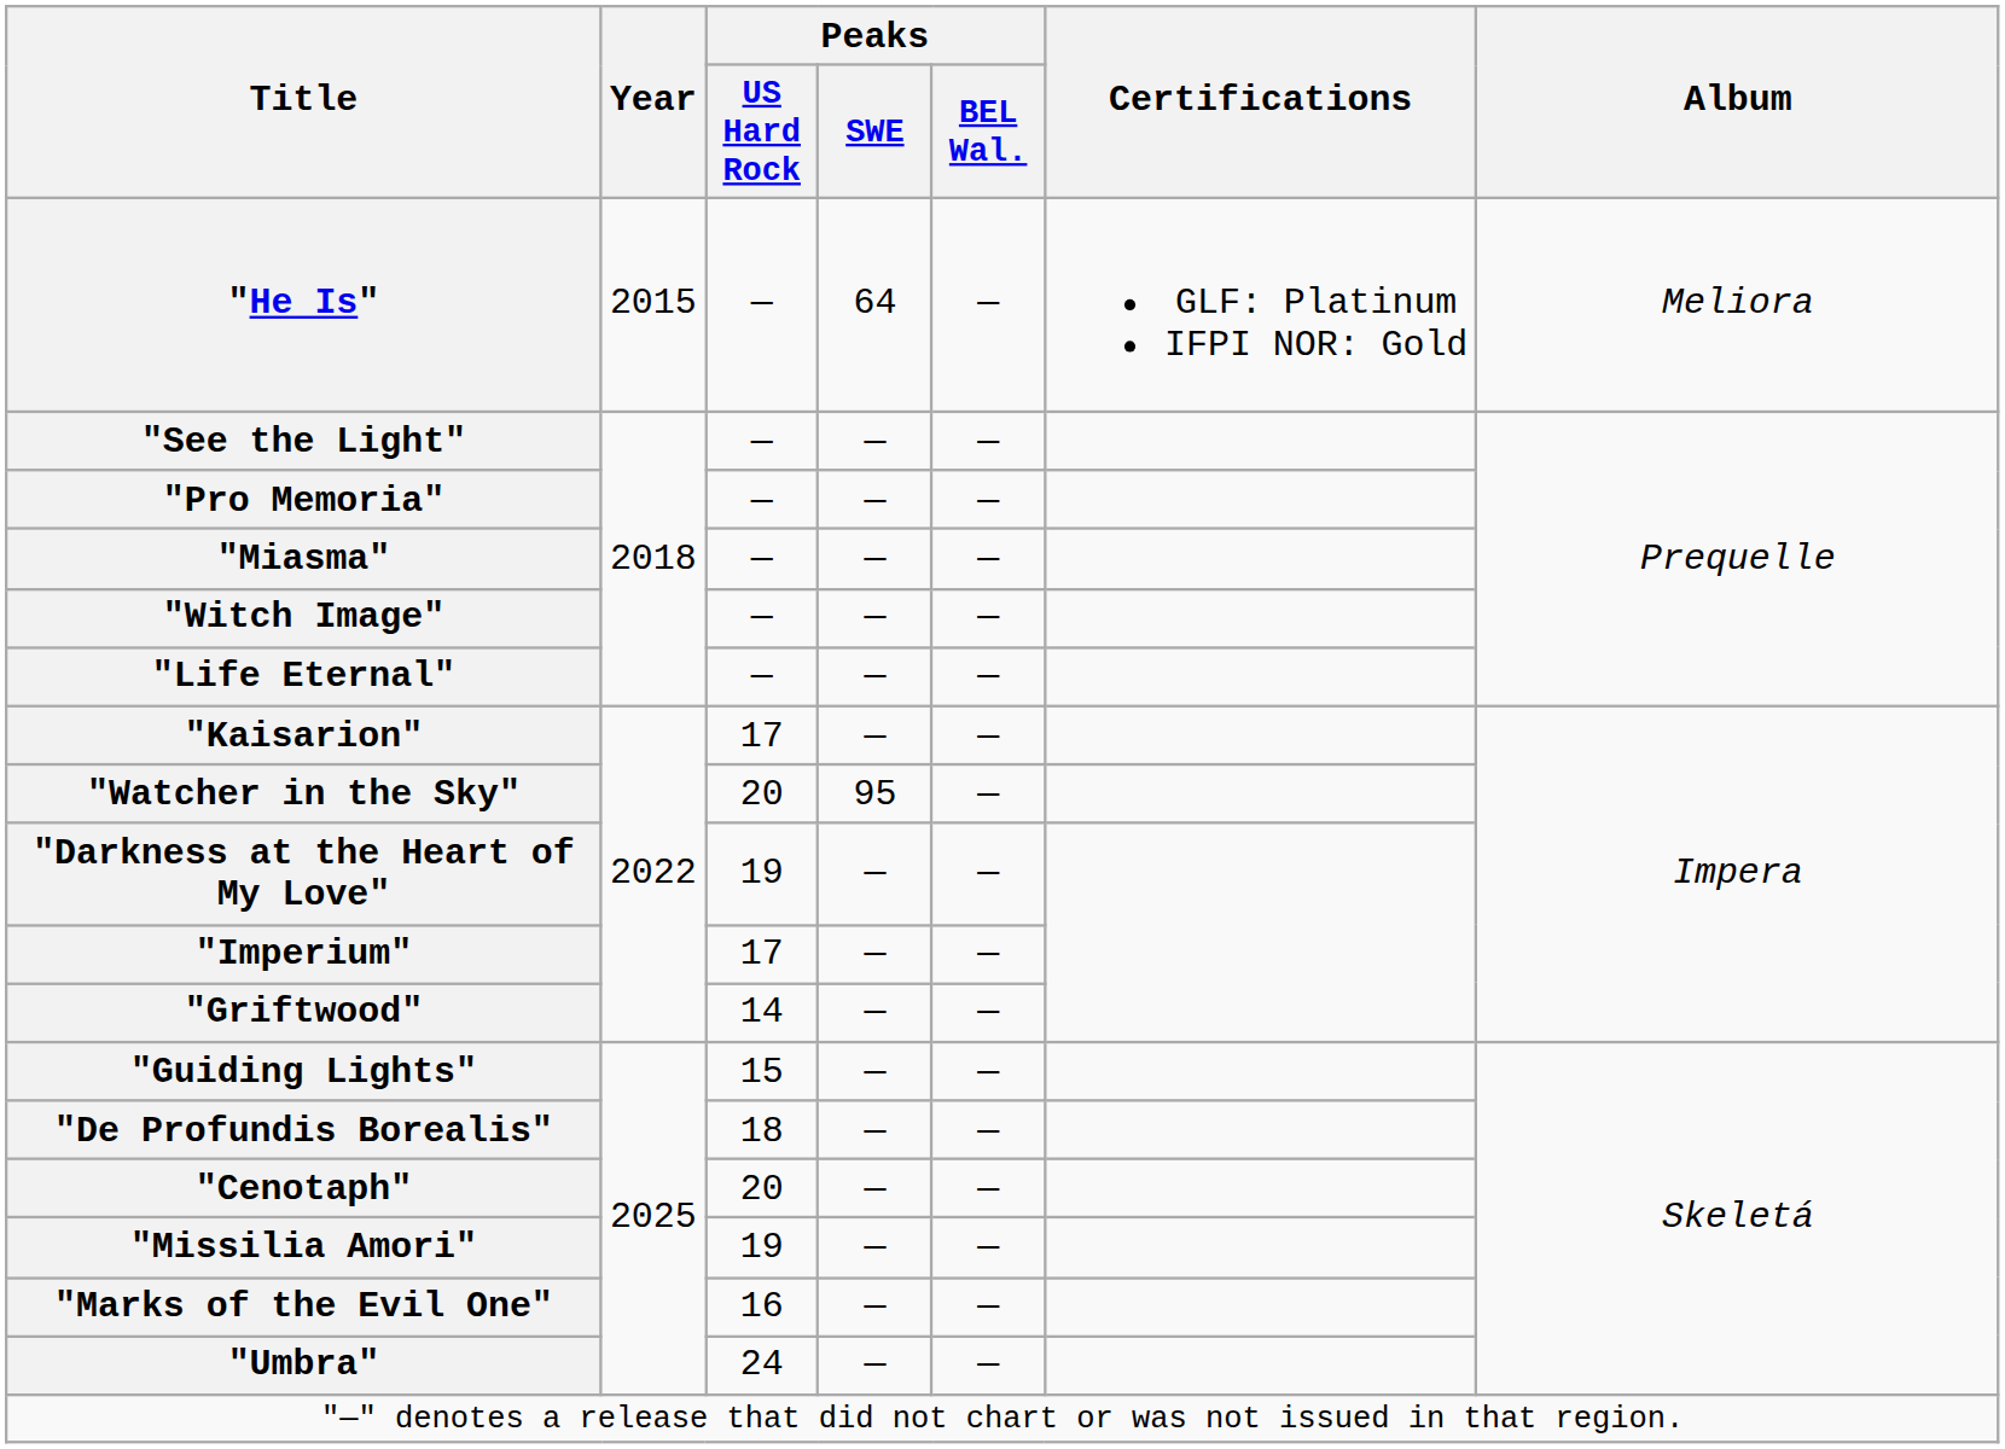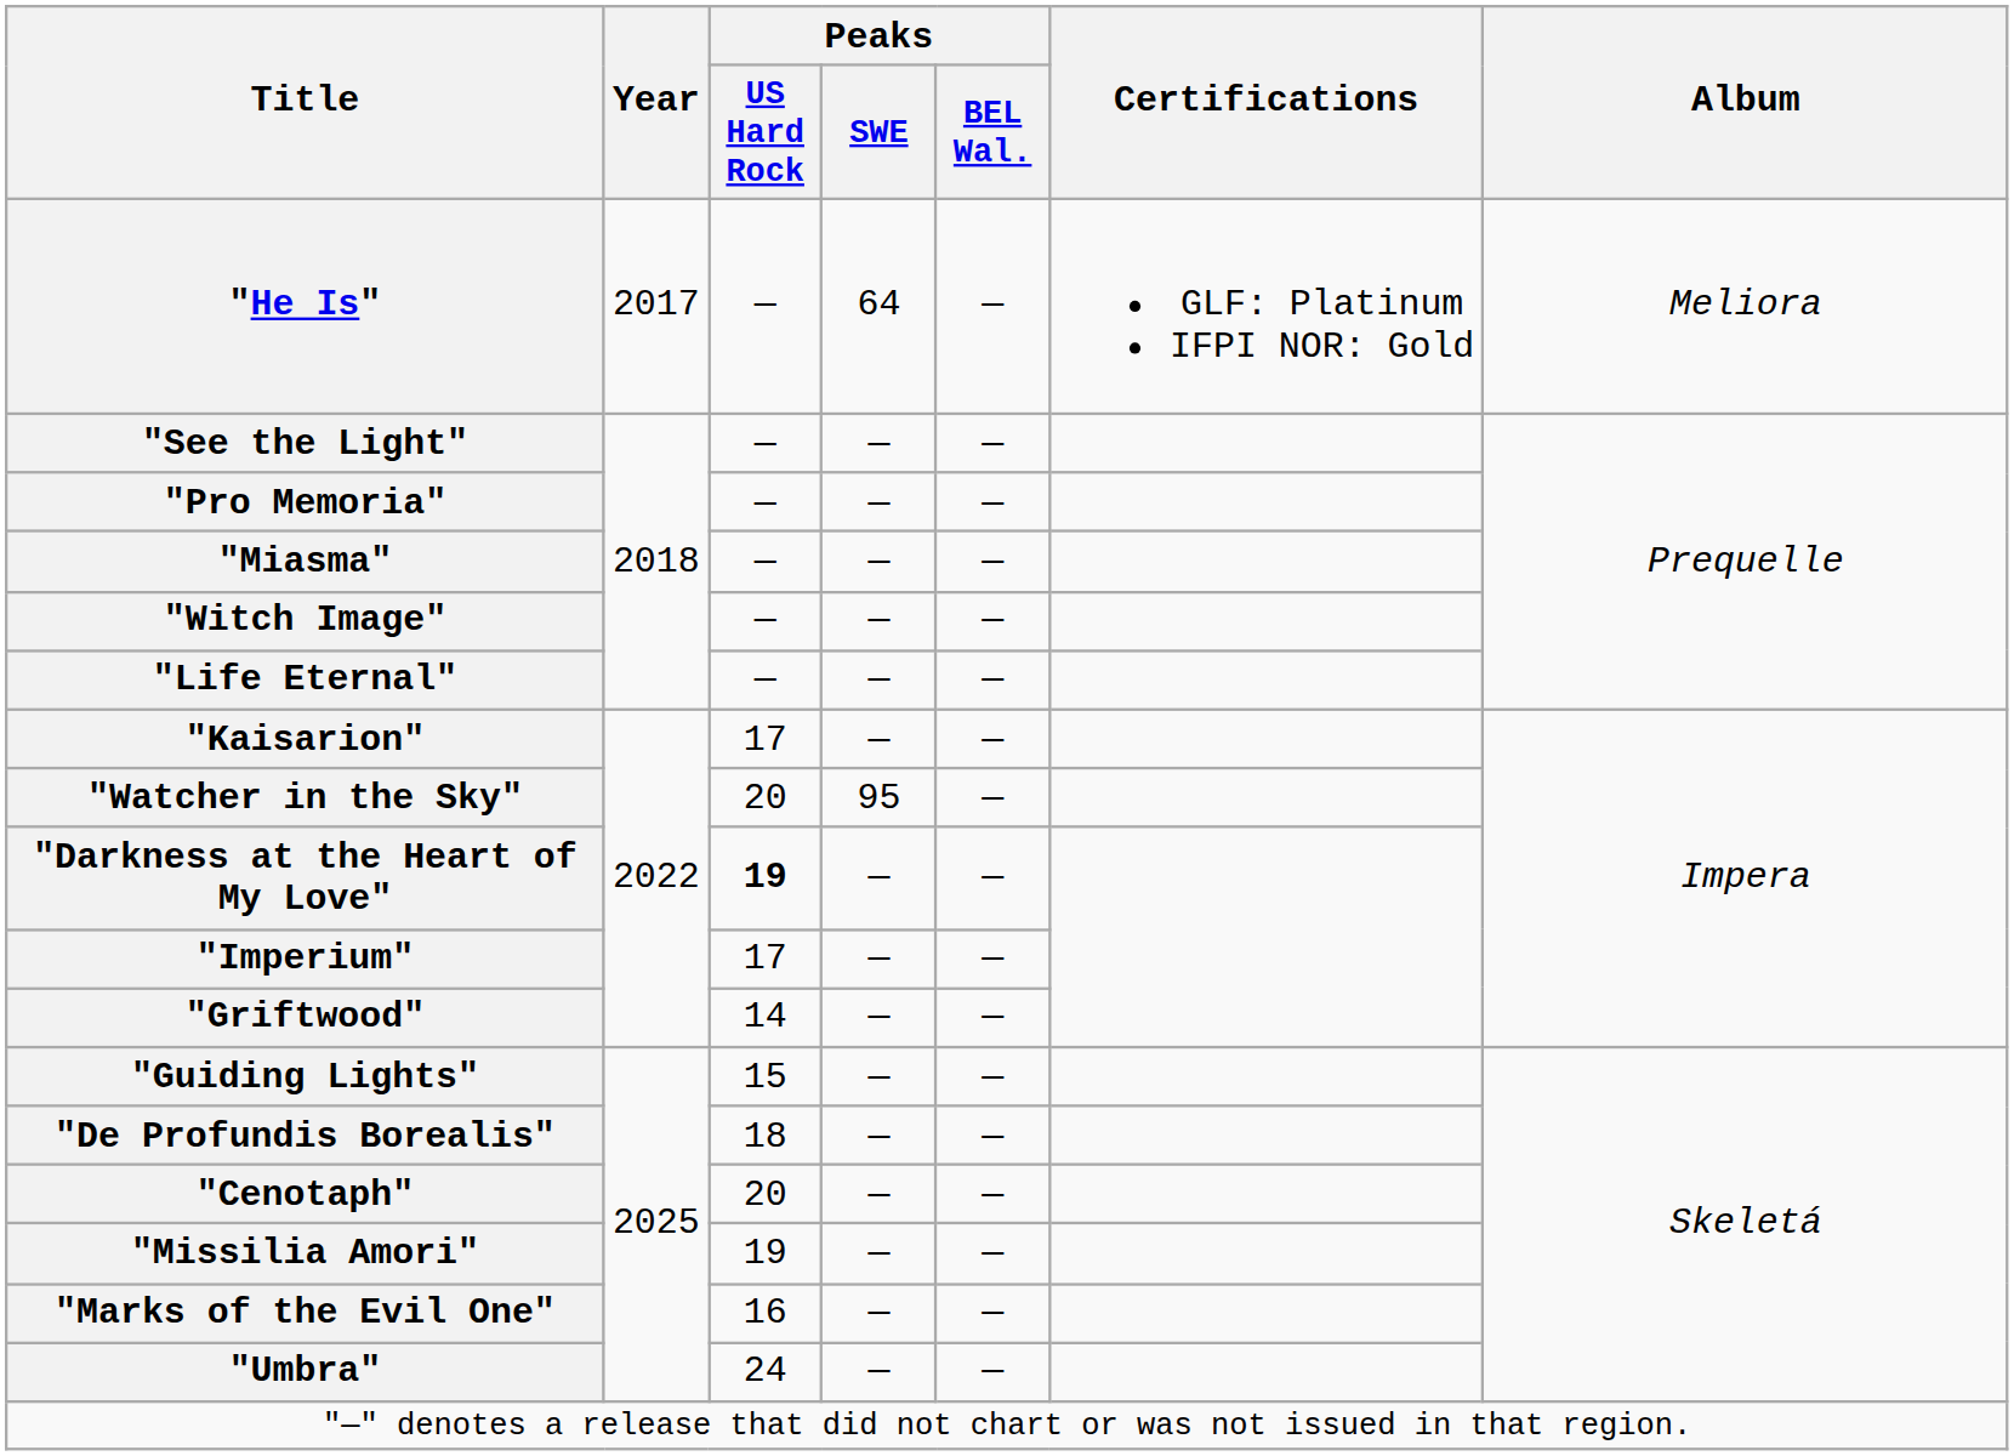 <table class="wikitable plainrowheaders" style="text-align:center;">
 <tr>
 <th scope="col" rowspan="2" style="width:16em;">Title</th>
 <th scope="col" rowspan="2">Year</th>
 <th scope="col" colspan="3">Peaks</th>
 <th scope="col" rowspan="2">Certifications</th>
 <th scope="col" rowspan="2" style="width:14em;">Album</th>
 </tr>
 <tr>
 <th scope="col" style="width:3em;font-size:90%;"><a href='#'>US Hard Rock</a></th>
 <th scope="col" style="width:3em;font-size:90%;"><a href='#'>SWE</a><br></th>
 <th scope="col" style="width:3em;font-size:90%;"><a href='#'>BEL<br>Wal.</a><br></th>
 </tr>
 <tr>
 <th scope="row">"<a href='#'>He Is</a>"</th>
-<td>2015</td>
+<td>2017</td>
 <td>—</td>
 <td>64</td>
 <td>—</td>
 <td><br><ul><li>GLF: Platinum</li><li>IFPI NOR: Gold</li></ul></td>
 <td><em>Meliora</em></td>
 </tr>
 <tr>
 <th scope="row">"See the Light"</th>
 <td rowspan="5">2018</td>
 <td>—</td>
 <td>—</td>
 <td>—</td>
 <td></td>
 <td rowspan="5"><em>Prequelle</em></td>
 </tr>
 <tr>
 <th scope="row">"Pro Memoria"</th>
 <td>—</td>
 <td>—</td>
 <td>—</td>
 <td></td>
 </tr>
 <tr>
 <th scope="row">"Miasma"</th>
 <td>—</td>
 <td>—</td>
 <td>—</td>
 <td></td>
 </tr>
 <tr>
 <th scope="row">"Witch Image"</th>
 <td>—</td>
 <td>—</td>
 <td>—</td>
 <td></td>
 </tr>
 <tr>
 <th scope="row">"Life Eternal"</th>
 <td>—</td>
 <td>—</td>
 <td>—</td>
 <td></td>
 </tr>
 <tr>
 <th scope="row">"Kaisarion"</th>
 <td rowspan="5">2022</td>
 <td>17</td>
 <td>—</td>
 <td>—</td>
 <td></td>
 <td rowspan="5"><em>Impera</em></td>
 </tr>
 <tr>
 <th scope="row">"Watcher in the Sky"</th>
 <td>20</td>
 <td>95</td>
 <td>—</td>
 <td></td>
 </tr>
 <tr>
 <th scope="row">"Darkness at the Heart of My Love"</th>
-<td>19</td>
+<td><strong>19</strong></td>
 <td>—</td>
 <td>—</td>
 </tr>
 <tr>
 <th scope="row">"Imperium"</th>
 <td>17</td>
 <td>—</td>
 <td>—</td>
 </tr>
 <tr>
 <th scope="row">"Griftwood"</th>
 <td>14</td>
 <td>—</td>
 <td>—</td>
 </tr>
 <tr>
 <th scope="row">"Guiding Lights"</th>
 <td rowspan="6">2025</td>
 <td>15</td>
 <td>—</td>
 <td>—</td>
 <td></td>
 <td rowspan="6"><em>Skeletá</em></td>
 </tr>
 <tr>
 <th scope="row">"De Profundis Borealis"</th>
 <td>18</td>
 <td>—</td>
 <td>—</td>
 <td></td>
 </tr>
 <tr>
 <th scope="row">"Cenotaph"</th>
 <td>20</td>
 <td>—</td>
 <td>—</td>
 <td></td>
 </tr>
 <tr>
 <th scope="row">"Missilia Amori"</th>
 <td>19</td>
 <td>—</td>
 <td>—</td>
 <td></td>
 </tr>
 <tr>
 <th scope="row">"Marks of the Evil One"</th>
 <td>16</td>
 <td>—</td>
 <td>—</td>
 <td></td>
 </tr>
 <tr>
 <th scope="row">"Umbra"</th>
 <td>24</td>
 <td>—</td>
 <td>—</td>
 <td></td>
 </tr>
 <tr>
 <td colspan="13" style="font-size: 85%">"—" denotes a release that did not chart or was not issued in that region.</td>
 </tr>
 </table>
